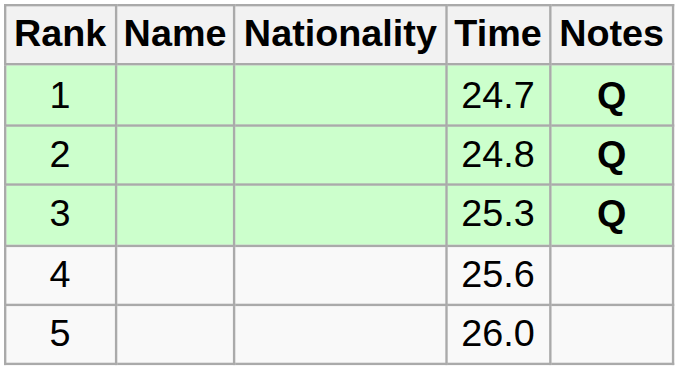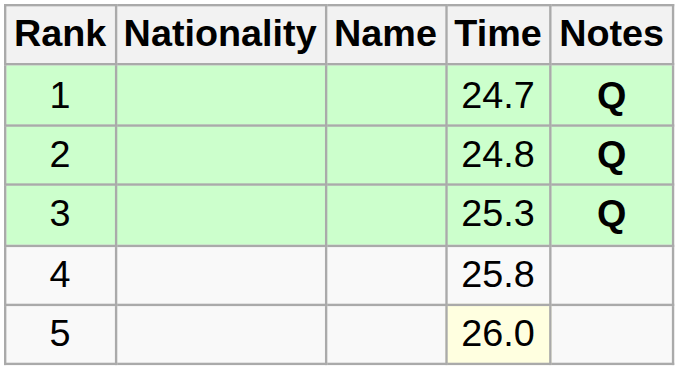 <table class="wikitable sortable" style="text-align:center">
 <tr>
 <th>Rank</th>
+<th>Nationality</th>
 <th>Name</th>
-<th>Nationality</th>
 <th>Time</th>
 <th>Notes</th>
 </tr>
 <tr bgcolor=ccffcc>
 <td>1</td>
 <td align=left></td>
 <td align=left></td>
 <td>24.7</td>
 <td><strong>Q</strong></td>
 </tr>
 <tr bgcolor=ccffcc>
 <td>2</td>
 <td align=left></td>
 <td align=left></td>
 <td>24.8</td>
 <td><strong>Q</strong></td>
 </tr>
 <tr bgcolor=ccffcc>
 <td>3</td>
 <td align=left></td>
 <td align=left></td>
 <td>25.3</td>
 <td><strong>Q</strong></td>
 </tr>
 <tr>
 <td>4</td>
 <td align=left></td>
 <td align=left></td>
-<td>25.6</td>
+<td>25.8</td>
 <td></td>
 </tr>
 <tr>
 <td>5</td>
 <td align=left></td>
 <td align=left></td>
-<td>26.0</td>
+<td style="background: lightyellow;">26.0</td>
 <td></td>
 </tr>
 </table>
